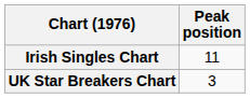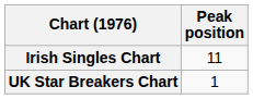 <table class="wikitable plainrowheaders" style="text-align:center">
 <tr>
 <th>Chart (1976)</th>
 <th>Peak<br>position</th>
 </tr>
 <tr>
 <th scope="row">Irish Singles Chart</th>
 <td style="text-align:center;">11</td>
 </tr>
 <tr>
 <th scope="row">UK Star Breakers Chart</th>
-<td style="text-align:center;">3</td>
+<td style="text-align:center;">1</td>
 </tr>
 </table>
